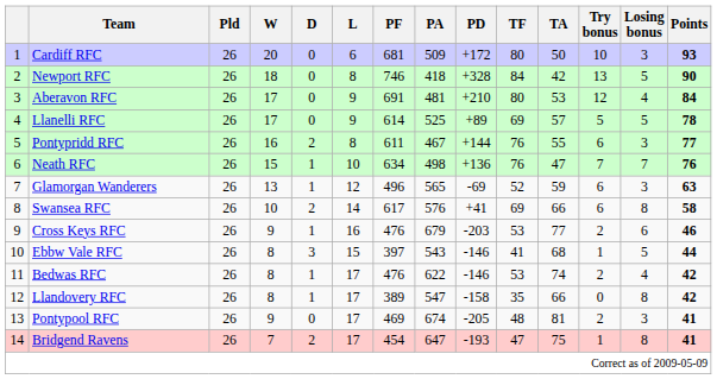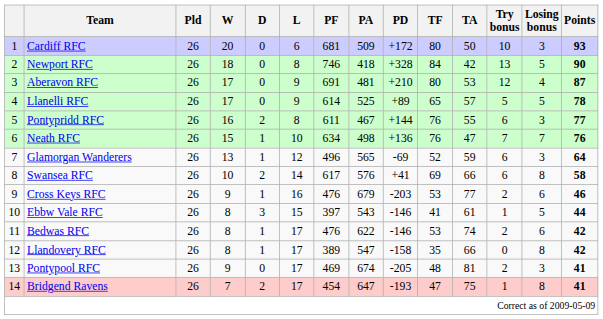 <table class="wikitable" style="float:left; margin-right:15px; text-align: center;">
 <tr>
 <th bgcolor="#efefef" width="20"></th>
 <th bgcolor="#efefef" width="200">Team</th>
 <th bgcolor="#efefef" width="40">Pld</th>
 <th bgcolor="#efefef" width="40">W</th>
 <th bgcolor="#efefef" width="40">D</th>
 <th bgcolor="#efefef" width="40">L</th>
 <th bgcolor="#efefef" width="40">PF</th>
 <th bgcolor="#efefef" width="40">PA</th>
 <th bgcolor="#efefef" width="40">PD</th>
 <th bgcolor="#efefef" width="40">TF</th>
 <th bgcolor="#efefef" width="40">TA</th>
 <th bgcolor="#efefef" width="40">Try bonus</th>
 <th bgcolor="#efefef" width="40">Losing bonus</th>
 <th bgcolor="#efefef" width="40">Points</th>
 </tr>
 <tr bgcolor=#CCCCFF>
 <td>1</td>
 <td align=left><a href='#'>Cardiff RFC</a></td>
 <td>26</td>
 <td>20</td>
 <td>0</td>
 <td>6</td>
 <td>681</td>
 <td>509</td>
 <td>+172</td>
 <td>80</td>
 <td>50</td>
 <td>10</td>
 <td>3</td>
 <td><strong>93</strong></td>
 </tr>
 <tr bgcolor=#CCFFCC>
 <td>2</td>
 <td align=left><a href='#'>Newport RFC</a></td>
 <td>26</td>
 <td>18</td>
 <td>0</td>
 <td>8</td>
 <td>746</td>
 <td>418</td>
 <td>+328</td>
 <td>84</td>
 <td>42</td>
 <td>13</td>
 <td>5</td>
 <td><strong>90</strong></td>
 </tr>
 <tr bgcolor=#CCFFCC>
 <td>3</td>
 <td align=left><a href='#'>Aberavon RFC</a></td>
 <td>26</td>
 <td>17</td>
 <td>0</td>
 <td>9</td>
 <td>691</td>
 <td>481</td>
 <td>+210</td>
 <td>80</td>
 <td>53</td>
 <td>12</td>
 <td>4</td>
-<td><strong>84</strong></td>
+<td><strong>87</strong></td>
 </tr>
 <tr bgcolor=#CCFFCC>
 <td>4</td>
 <td align=left><a href='#'>Llanelli RFC</a></td>
 <td>26</td>
 <td>17</td>
 <td>0</td>
 <td>9</td>
 <td>614</td>
 <td>525</td>
 <td>+89</td>
-<td>69</td>
+<td>65</td>
 <td>57</td>
 <td>5</td>
 <td>5</td>
 <td><strong>78</strong></td>
 </tr>
 <tr bgcolor=#CCFFCC>
 <td>5</td>
 <td align=left><a href='#'>Pontypridd RFC</a></td>
 <td>26</td>
 <td>16</td>
 <td>2</td>
 <td>8</td>
 <td>611</td>
 <td>467</td>
 <td>+144</td>
 <td>76</td>
 <td>55</td>
 <td>6</td>
 <td>3</td>
 <td><strong>77</strong></td>
 </tr>
 <tr bgcolor=#CCFFCC>
 <td>6</td>
 <td align=left><a href='#'>Neath RFC</a></td>
 <td>26</td>
 <td>15</td>
 <td>1</td>
 <td>10</td>
 <td>634</td>
 <td>498</td>
 <td>+136</td>
 <td>76</td>
 <td>47</td>
 <td>7</td>
 <td>7</td>
 <td><strong>76</strong></td>
 </tr>
 <tr>
 <td>7</td>
 <td align=left><a href='#'>Glamorgan Wanderers</a></td>
 <td>26</td>
 <td>13</td>
 <td>1</td>
 <td>12</td>
 <td>496</td>
 <td>565</td>
 <td>-69</td>
 <td>52</td>
 <td>59</td>
 <td>6</td>
 <td>3</td>
-<td><strong>63</strong></td>
+<td><strong>64</strong></td>
 </tr>
 <tr>
 <td>8</td>
 <td align=left><a href='#'>Swansea RFC</a></td>
 <td>26</td>
 <td>10</td>
 <td>2</td>
 <td>14</td>
 <td>617</td>
 <td>576</td>
 <td>+41</td>
 <td>69</td>
 <td>66</td>
 <td>6</td>
 <td>8</td>
 <td><strong>58</strong></td>
 </tr>
 <tr>
 <td>9</td>
 <td align=left><a href='#'>Cross Keys RFC</a></td>
 <td>26</td>
 <td>9</td>
 <td>1</td>
 <td>16</td>
 <td>476</td>
 <td>679</td>
 <td>-203</td>
 <td>53</td>
 <td>77</td>
 <td>2</td>
 <td>6</td>
 <td><strong>46</strong></td>
 </tr>
 <tr>
 <td>10</td>
 <td align=left><a href='#'>Ebbw Vale RFC</a></td>
 <td>26</td>
 <td>8</td>
 <td>3</td>
 <td>15</td>
 <td>397</td>
 <td>543</td>
 <td>-146</td>
 <td>41</td>
-<td>68</td>
+<td>61</td>
 <td>1</td>
 <td>5</td>
 <td><strong>44</strong></td>
 </tr>
 <tr>
 <td>11</td>
 <td align=left><a href='#'>Bedwas RFC</a></td>
 <td>26</td>
 <td>8</td>
 <td>1</td>
 <td>17</td>
 <td>476</td>
 <td>622</td>
 <td>-146</td>
 <td>53</td>
 <td>74</td>
 <td>2</td>
-<td>4</td>
+<td>6</td>
 <td><strong>42</strong></td>
 </tr>
 <tr>
 <td>12</td>
 <td align=left><a href='#'>Llandovery RFC</a></td>
 <td>26</td>
 <td>8</td>
 <td>1</td>
 <td>17</td>
 <td>389</td>
 <td>547</td>
 <td>-158</td>
 <td>35</td>
 <td>66</td>
 <td>0</td>
 <td>8</td>
 <td><strong>42</strong></td>
 </tr>
 <tr>
 <td>13</td>
 <td align=left><a href='#'>Pontypool RFC</a></td>
 <td>26</td>
 <td>9</td>
 <td>0</td>
 <td>17</td>
 <td>469</td>
 <td>674</td>
 <td>-205</td>
 <td>48</td>
 <td>81</td>
 <td>2</td>
 <td>3</td>
 <td><strong>41</strong></td>
 </tr>
 <tr bgcolor=#FFCCCC>
 <td>14</td>
 <td align=left><a href='#'>Bridgend Ravens</a></td>
 <td>26</td>
 <td>7</td>
 <td>2</td>
 <td>17</td>
 <td>454</td>
 <td>647</td>
 <td>-193</td>
 <td>47</td>
 <td>75</td>
 <td>1</td>
 <td>8</td>
 <td><strong>41</strong></td>
 </tr>
 <tr>
 <td colspan="14" align="right" bgcolor="#FFFFFF" cellpadding="0" cellspacing="0"><small>Correct as of 2009-05-09</small></td>
 </tr>
 </table>
